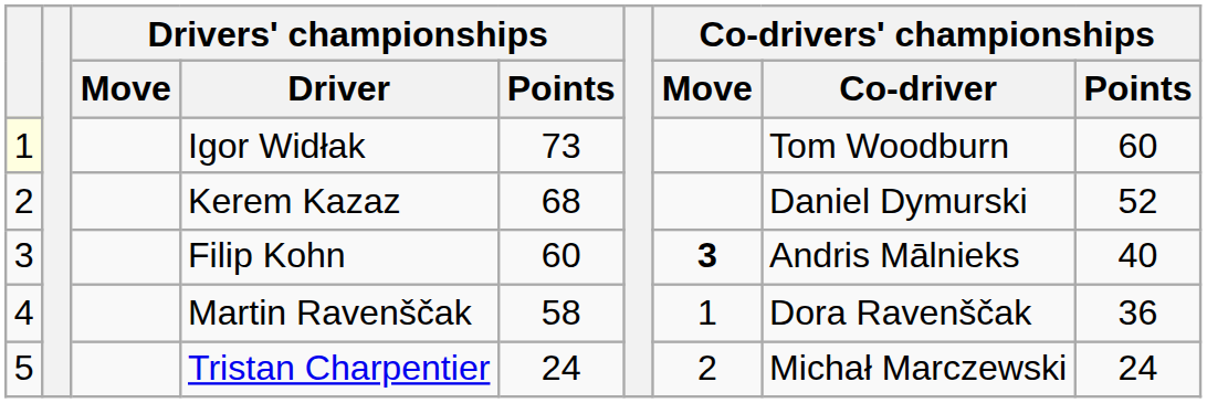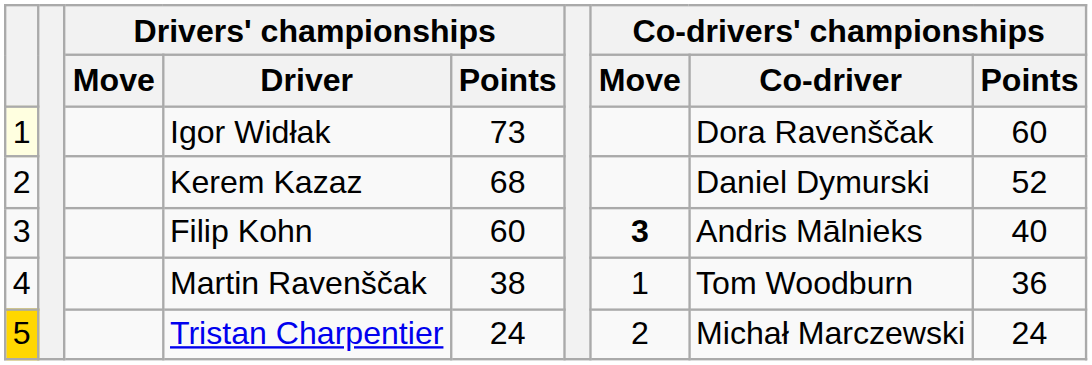 <table class="wikitable" style="font-size:85%;">
 <tr>
 <th rowspan="2"></th>
 <th rowspan="7" style="width:5px;"></th>
 <th colspan="3">Drivers' championships</th>
 <th rowspan="7" style="width:5px;"></th>
 <th colspan="3" nowrap="">Co-drivers' championships</th>
 </tr>
 <tr>
 <th>Move</th>
 <th>Driver</th>
 <th>Points</th>
 <th>Move</th>
 <th>Co-driver</th>
 <th>Points</th>
 </tr>
 <tr>
 <td align="center" style="background: lightyellow;">1</td>
 <td align="center"></td>
 <td>Igor Widłak</td>
 <td align="center">73</td>
 <td align="center"></td>
-<td>Tom Woodburn</td>
+<td>Dora Ravenščak</td>
 <td align="center">60</td>
 </tr>
 <tr>
 <td align="center">2</td>
 <td align="center"></td>
 <td>Kerem Kazaz</td>
 <td align="center">68</td>
 <td align="center"></td>
 <td>Daniel Dymurski</td>
 <td align="center">52</td>
 </tr>
 <tr>
 <td align="center">3</td>
 <td align="center"></td>
 <td>Filip Kohn</td>
 <td align="center">60</td>
 <td align="center"><strong> 3</strong></td>
 <td>Andris Mālnieks</td>
 <td align="center">40</td>
 </tr>
 <tr>
 <td align="center">4</td>
 <td align="center"></td>
 <td>Martin Ravenščak</td>
-<td align="center">58</td>
+<td align="center">38</td>
 <td align="center"> 1</td>
-<td>Dora Ravenščak</td>
+<td>Tom Woodburn</td>
 <td align="center">36</td>
 </tr>
 <tr>
-<td align="center">5</td>
+<td align="center" style="background: gold;">5</td>
 <td align="center"></td>
 <td><a href='#'>Tristan Charpentier</a></td>
 <td align="center">24</td>
 <td align="center"> 2</td>
 <td>Michał Marczewski</td>
 <td align="center">24</td>
 </tr>
 </table>
